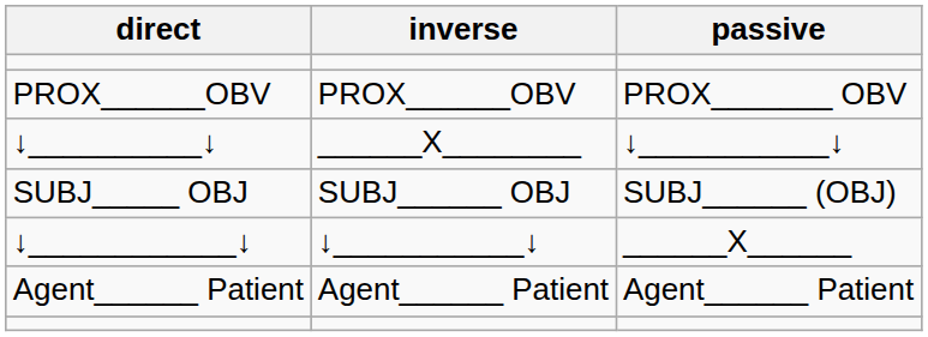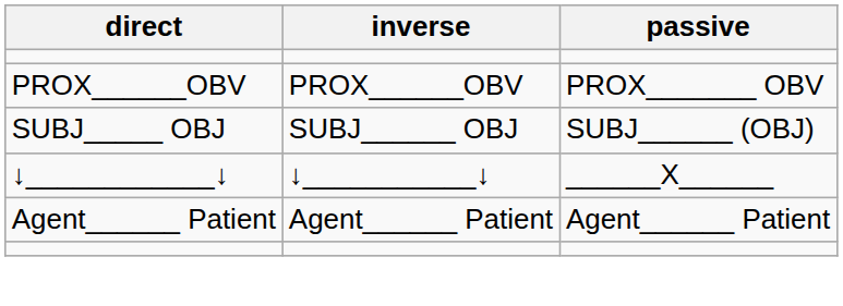 <table class="wikitable">
 <tr>
 <th>direct</th>
 <th>inverse</th>
 <th>passive</th>
 </tr>
 <tr>
 <td></td>
 <td></td>
 <td></td>
 </tr>
 <tr>
 <td>PROX______OBV</td>
 <td>PROX______OBV</td>
 <td>PROX_______ OBV</td>
-</tr>
-<tr>
-<td>↓__________↓</td>
-<td>______X________</td>
-<td>↓___________↓</td>
 </tr>
 <tr>
 <td>SUBJ_____ OBJ</td>
 <td>SUBJ______ OBJ</td>
 <td>SUBJ______ (OBJ)</td>
 </tr>
 <tr>
 <td>↓____________↓</td>
 <td>↓___________↓</td>
 <td>______X______</td>
 </tr>
 <tr>
 <td>Agent______ Patient</td>
 <td>Agent______ Patient</td>
 <td>Agent______ Patient</td>
 </tr>
 <tr>
 <td></td>
 <td></td>
 <td></td>
 </tr>
 </table>
